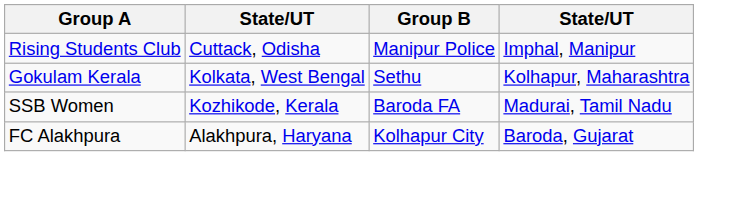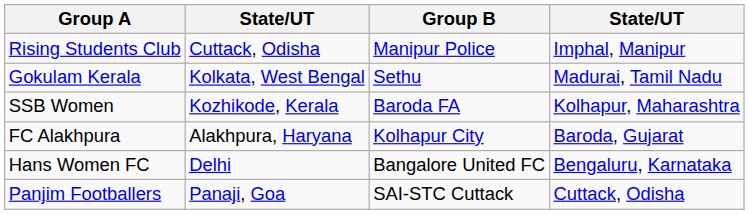 <table class="wikitable">
 <tr>
 <th>Group A</th>
 <th>State/UT</th>
 <th>Group B</th>
 <th>State/UT</th>
 </tr>
 <tr>
 <td><a href='#'>Rising Students Club</a></td>
 <td><a href='#'>Cuttack</a>, <a href='#'>Odisha</a></td>
 <td><a href='#'>Manipur Police</a></td>
 <td><a href='#'>Imphal</a>, <a href='#'>Manipur</a></td>
 </tr>
 <tr>
 <td><a href='#'>Gokulam Kerala</a></td>
 <td><a href='#'>Kolkata</a>, <a href='#'>West Bengal</a></td>
 <td><a href='#'>Sethu</a></td>
-<td><a href='#'>Kolhapur</a>, <a href='#'>Maharashtra</a></td>
+<td><a href='#'>Madurai</a>, <a href='#'>Tamil Nadu</a></td>
 </tr>
 <tr>
 <td>SSB Women</td>
 <td><a href='#'>Kozhikode</a>, <a href='#'>Kerala</a></td>
 <td><a href='#'>Baroda FA</a></td>
-<td><a href='#'>Madurai</a>, <a href='#'>Tamil Nadu</a></td>
+<td><a href='#'>Kolhapur</a>, <a href='#'>Maharashtra</a></td>
 </tr>
 <tr>
 <td>FC Alakhpura</td>
 <td>Alakhpura, <a href='#'>Haryana</a></td>
 <td><a href='#'>Kolhapur City</a></td>
 <td><a href='#'>Baroda</a>, <a href='#'>Gujarat</a></td>
 </tr>
+<tr>
+<td>Hans Women FC</td>
+<td><a href='#'>Delhi</a></td>
+<td>Bangalore United FC</td>
+<td><a href='#'>Bengaluru</a>, <a href='#'>Karnataka</a></td>
+</tr>
+<tr>
+<td><a href='#'>Panjim Footballers</a></td>
+<td><a href='#'>Panaji</a>, <a href='#'>Goa</a></td>
+<td>SAI-STC Cuttack</td>
+<td><a href='#'>Cuttack</a>, <a href='#'>Odisha</a></td>
+</tr>
 </table>
